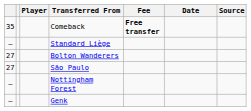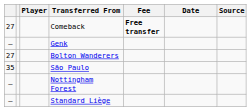 <table class="wikitable plainrowheaders sortable" style="font-size:88%">
 <tr>
 <th></th>
 <th></th>
 <th><strong>Player</strong></th>
 <th scope=col width=115><strong>Transferred From</strong></th>
 <th scope=col width=60><strong>Fee</strong></th>
 <th scope=col width=80><strong>Date</strong></th>
 <th><strong>Source</strong></th>
 </tr>
 <tr>
-<td align=center>35</td>
+<td align=center>27</td>
 <td align=center></td>
 <td></td>
 <td>Comeback</td>
 <td><strong>Free transfer</strong></td>
 <td></td>
 <td></td>
 </tr>
 <tr>
 <td align=center>—</td>
 <td align=center></td>
 <td></td>
-<td> <a href='#'>Standard Liège</a></td>
+<td> <a href='#'>Genk</a></td>
 <td></td>
 <td></td>
 <td></td>
 </tr>
 <tr>
 <td align=center>27</td>
 <td align=center></td>
 <td></td>
 <td> <a href='#'>Bolton Wanderers</a></td>
 <td></td>
 <td></td>
 <td></td>
 </tr>
 <tr>
-<td align=center>27</td>
+<td align=center>35</td>
 <td align=center></td>
 <td></td>
 <td> <a href='#'>São Paulo</a></td>
 <td></td>
 <td></td>
 <td></td>
 </tr>
 <tr>
 <td align=center>—</td>
 <td align=center></td>
 <td></td>
 <td> <a href='#'>Nottingham Forest</a></td>
 <td></td>
 <td></td>
 <td></td>
 </tr>
 <tr>
 <td align=center>—</td>
 <td align=center></td>
 <td></td>
-<td> <a href='#'>Genk</a></td>
+<td> <a href='#'>Standard Liège</a></td>
 <td></td>
 <td></td>
 <td></td>
 </tr>
 </table>
